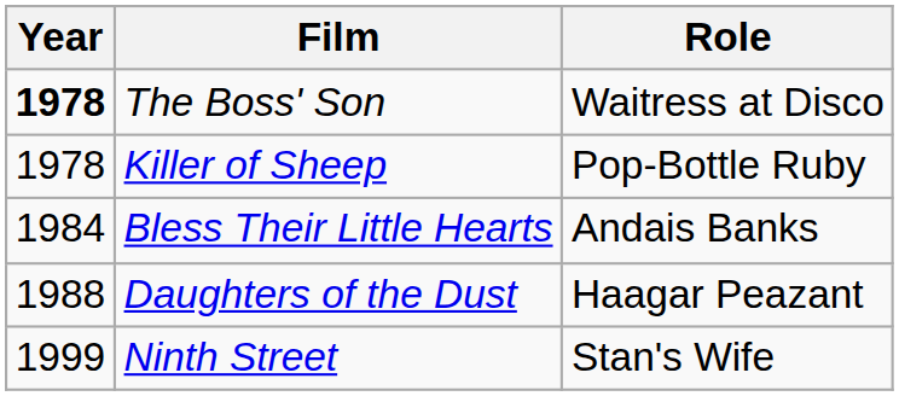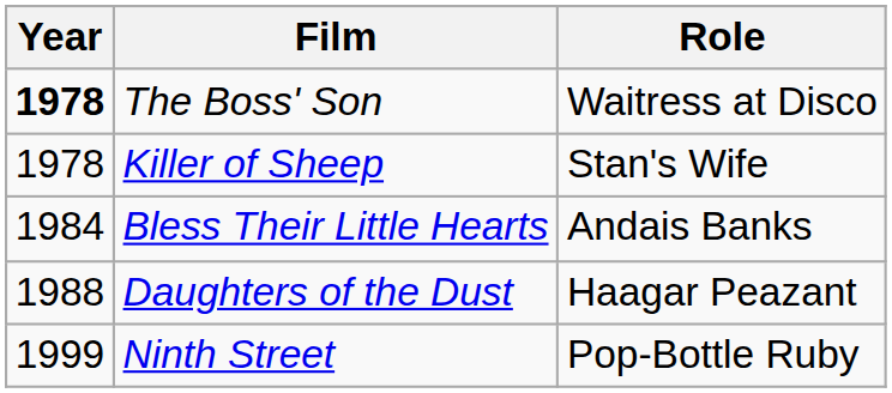 <table class="wikitable sortable">
 <tr>
 <th>Year</th>
 <th>Film</th>
 <th>Role</th>
 </tr>
 <tr>
 <td><strong>1978</strong></td>
 <td><em>The Boss' Son</em></td>
 <td>Waitress at Disco</td>
 </tr>
 <tr>
 <td>1978</td>
 <td><em><a href='#'>Killer of Sheep</a></em></td>
-<td>Pop-Bottle Ruby</td>
+<td>Stan's Wife</td>
 </tr>
 <tr>
 <td>1984</td>
 <td><em><a href='#'>Bless Their Little Hearts</a></em></td>
 <td>Andais Banks</td>
 </tr>
 <tr>
 <td>1988</td>
 <td><em><a href='#'>Daughters of the Dust</a></em></td>
 <td>Haagar Peazant</td>
 </tr>
 <tr>
 <td>1999</td>
 <td><em><a href='#'>Ninth Street</a></em></td>
-<td>Stan's Wife</td>
+<td>Pop-Bottle Ruby</td>
 </tr>
 </table>
